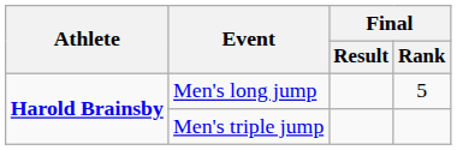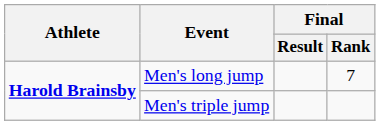 <table class=wikitable style=font-size:90%>
 <tr>
 <th rowspan=2>Athlete</th>
 <th rowspan=2>Event</th>
 <th colspan=2>Final</th>
 </tr>
 <tr style=font-size:95%>
 <th>Result</th>
 <th>Rank</th>
 </tr>
 <tr align=center>
 <td align=left rowspan=2><strong><a href='#'>Harold Brainsby</a></strong></td>
 <td align=left><a href='#'>Men's long jump</a></td>
 <td></td>
-<td>5</td>
+<td>7</td>
 </tr>
 <tr align=center>
 <td align=left><a href='#'>Men's triple jump</a></td>
 <td></td>
 <td></td>
 </tr>
 </table>
